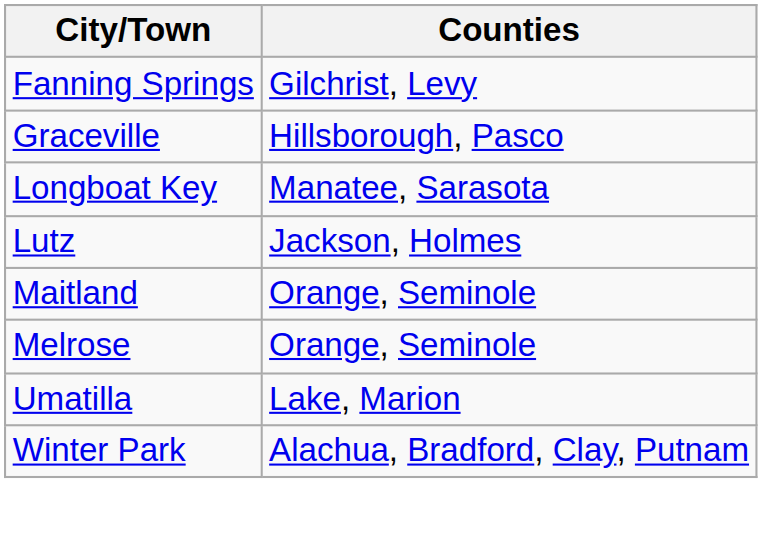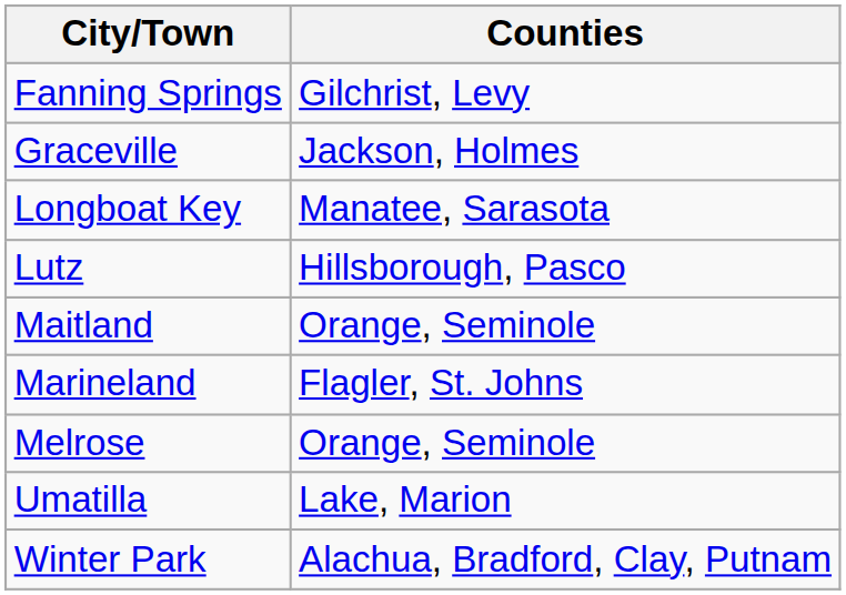 <table class="wikitable sortable">
 <tr>
 <th>City/Town</th>
 <th>Counties</th>
 </tr>
 <tr>
 <td><a href='#'>Fanning Springs</a></td>
 <td><a href='#'>Gilchrist</a>, <a href='#'>Levy</a></td>
 </tr>
 <tr>
 <td><a href='#'>Graceville</a></td>
-<td><a href='#'>Hillsborough</a>, <a href='#'>Pasco</a></td>
+<td><a href='#'>Jackson</a>, <a href='#'>Holmes</a></td>
 </tr>
 <tr>
 <td><a href='#'>Longboat Key</a></td>
 <td><a href='#'>Manatee</a>, <a href='#'>Sarasota</a></td>
 </tr>
 <tr>
 <td><a href='#'>Lutz</a></td>
-<td><a href='#'>Jackson</a>, <a href='#'>Holmes</a></td>
+<td><a href='#'>Hillsborough</a>, <a href='#'>Pasco</a></td>
 </tr>
 <tr>
 <td><a href='#'>Maitland</a></td>
 <td><a href='#'>Orange</a>, <a href='#'>Seminole</a></td>
+</tr>
+<tr>
+<td><a href='#'>Marineland</a></td>
+<td><a href='#'>Flagler</a>, <a href='#'>St. Johns</a></td>
 </tr>
 <tr>
 <td><a href='#'>Melrose</a></td>
 <td><a href='#'>Orange</a>, <a href='#'>Seminole</a></td>
 </tr>
 <tr>
 <td><a href='#'>Umatilla</a></td>
 <td><a href='#'>Lake</a>, <a href='#'>Marion</a></td>
 </tr>
 <tr>
 <td><a href='#'>Winter Park</a></td>
 <td><a href='#'>Alachua</a>, <a href='#'>Bradford</a>, <a href='#'>Clay</a>, <a href='#'>Putnam</a></td>
 </tr>
 </table>
